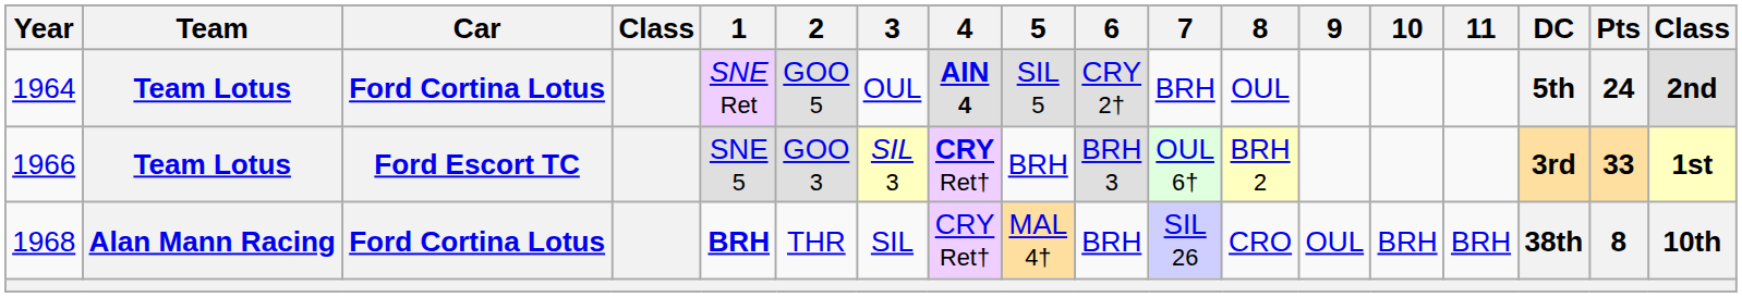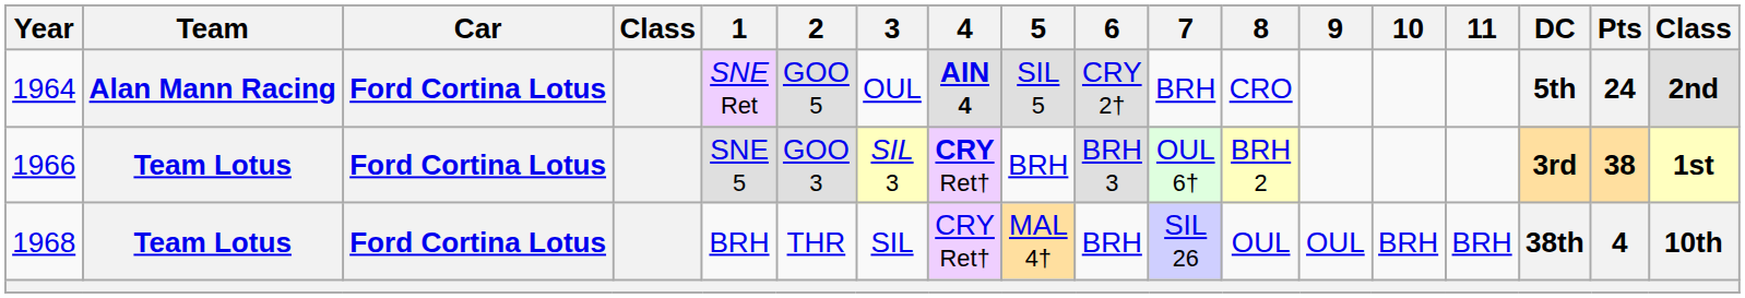 <table class="wikitable" style="text-align:center; font-size:85%">
 <tr>
 <th>Year</th>
 <th>Team</th>
 <th>Car</th>
 <th>Class</th>
 <th>1</th>
 <th>2</th>
 <th>3</th>
 <th>4</th>
 <th>5</th>
 <th>6</th>
 <th>7</th>
 <th>8</th>
 <th>9</th>
 <th>10</th>
 <th>11</th>
 <th>DC</th>
 <th>Pts</th>
 <th>Class</th>
 </tr>
 <tr>
 <td><a href='#'>1964</a></td>
-<th><a href='#'>Team Lotus</a></th>
+<th><a href='#'>Alan Mann Racing</a></th>
 <th><a href='#'>Ford Cortina Lotus</a></th>
 <th><span></span></th>
 <td style="background:#EFCFFF;"><em><a href='#'>SNE</a></em><br><small>Ret</small></td>
 <td style="background:#DFDFDF;"><a href='#'>GOO</a><br><small>5</small></td>
 <td><a href='#'>OUL</a></td>
 <td style="background:#DFDFDF;"><strong><a href='#'>AIN</a><br><small>4</small></strong></td>
 <td style="background:#DFDFDF;"><a href='#'>SIL</a><br><small>5</small></td>
 <td style="background:#DFDFDF;"><a href='#'>CRY</a><br><small>2†</small></td>
 <td><a href='#'>BRH</a></td>
-<td><a href='#'>OUL</a></td>
+<td><a href='#'>CRO</a></td>
 <td></td>
 <td></td>
 <td></td>
 <th>5th</th>
 <th>24</th>
 <td style="background:#DFDFDF;"><strong>2nd</strong></td>
 </tr>
 <tr>
 <td><a href='#'>1966</a></td>
 <th><a href='#'>Team Lotus</a></th>
-<th><a href='#'>Ford Escort TC</a></th>
+<th><a href='#'>Ford Cortina Lotus</a></th>
 <th><span></span></th>
 <td style="background:#DFDFDF;"><a href='#'>SNE</a><br><small>5</small></td>
 <td style="background:#DFDFDF;"><a href='#'>GOO</a><br><small>3</small></td>
 <td style="background:#FFFFBF;"><em><a href='#'>SIL</a></em><br><small>3</small></td>
 <td style="background:#EFCFFF;"><strong><a href='#'>CRY</a></strong><br><small>Ret†</small></td>
 <td><a href='#'>BRH</a></td>
 <td style="background:#DFDFDF;"><a href='#'>BRH</a><br><small>3</small></td>
 <td style="background:#DFFFDF;"><a href='#'>OUL</a><br><small>6†</small></td>
 <td style="background:#FFFFBF;"><a href='#'>BRH</a><br><small>2</small></td>
 <td></td>
 <td></td>
 <td></td>
 <td style="background:#FFDF9F;"><strong>3rd</strong></td>
-<td style="background:#FFDF9F;"><strong>33</strong></td>
+<td style="background:#FFDF9F;"><strong>38</strong></td>
 <td style="background:#FFFFBF;"><strong>1st</strong></td>
 </tr>
 <tr>
 <td><a href='#'>1968</a></td>
-<th><a href='#'>Alan Mann Racing</a></th>
+<th><a href='#'>Team Lotus</a></th>
 <th><a href='#'>Ford Cortina Lotus</a></th>
 <th><span></span></th>
-<td><strong><a href='#'>BRH</a></strong></td>
+<td><a href='#'>BRH</a></td>
 <td><a href='#'>THR</a></td>
 <td><a href='#'>SIL</a></td>
 <td style="background:#EFCFFF;"><a href='#'>CRY</a><br><small>Ret†</small></td>
 <td style="background:#FFDF9F;"><a href='#'>MAL</a><br><small>4†</small></td>
 <td><a href='#'>BRH</a></td>
 <td style="background:#CFCFFF;"><a href='#'>SIL</a><br><small>26</small></td>
-<td><a href='#'>CRO</a></td>
+<td><a href='#'>OUL</a></td>
 <td><a href='#'>OUL</a></td>
 <td><a href='#'>BRH</a></td>
 <td><a href='#'>BRH</a></td>
 <th>38th</th>
-<th>8</th>
+<th>4</th>
 <th>10th</th>
 </tr>
 <tr>
 <th colspan="18"></th>
 </tr>
 </table>
